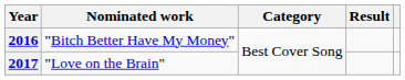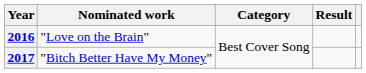 <table class="wikitable plainrowheaders">
 <tr>
 <th>Year</th>
 <th>Nominated work</th>
 <th>Category</th>
 <th>Result</th>
 <th></th>
 </tr>
 <tr>
 <th scope="row"><a href='#'>2016</a></th>
-<td>"<a href='#'>Bitch Better Have My Money</a>"</td>
+<td>"<a href='#'>Love on the Brain</a>"</td>
 <td rowspan="2">Best Cover Song</td>
 <td></td>
 <td align="center"></td>
 </tr>
 <tr>
 <th scope="row"><a href='#'>2017</a></th>
-<td>"<a href='#'>Love on the Brain</a>"</td>
+<td>"<a href='#'>Bitch Better Have My Money</a>"</td>
 <td></td>
 <td align="center"></td>
 </tr>
 </table>
